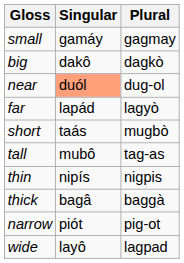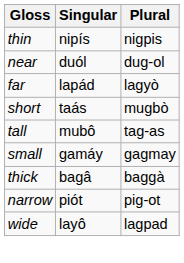 <table class="wikitable">
 <tr>
 <th>Gloss</th>
 <th>Singular</th>
 <th>Plural</th>
 </tr>
 <tr>
-<td><em>small</em></td>
-<td>gamáy</td>
-<td>gagmay</td>
-</tr>
-<tr>
-<td><em>big</em></td>
-<td>dakô</td>
-<td>dagkò</td>
+<td><em>thin</em></td>
+<td>nipís</td>
+<td>nigpis</td>
 </tr>
 <tr>
 <td><em>near</em></td>
-<td style="background: lightsalmon;">duól</td>
+<td>duól</td>
 <td>dug-ol</td>
 </tr>
 <tr>
 <td><em>far</em></td>
 <td>lapád</td>
 <td>lagyò</td>
 </tr>
 <tr>
 <td><em>short</em></td>
 <td>taás</td>
 <td>mugbò</td>
 </tr>
 <tr>
 <td><em>tall</em></td>
 <td>mubô</td>
 <td>tag-as</td>
 </tr>
 <tr>
-<td><em>thin</em></td>
-<td>nipís</td>
-<td>nigpis</td>
+<td><em>small</em></td>
+<td>gamáy</td>
+<td>gagmay</td>
 </tr>
 <tr>
 <td><em>thick</em></td>
 <td>bagâ</td>
 <td>baggà</td>
 </tr>
 <tr>
 <td><em>narrow</em></td>
 <td>piót</td>
 <td>pig-ot</td>
 </tr>
 <tr>
 <td><em>wide</em></td>
 <td>layô</td>
 <td>lagpad</td>
 </tr>
 </table>
